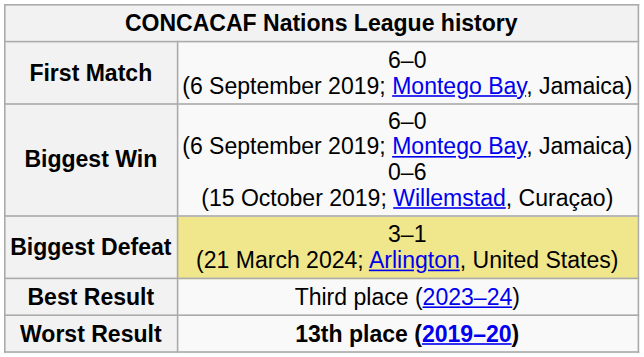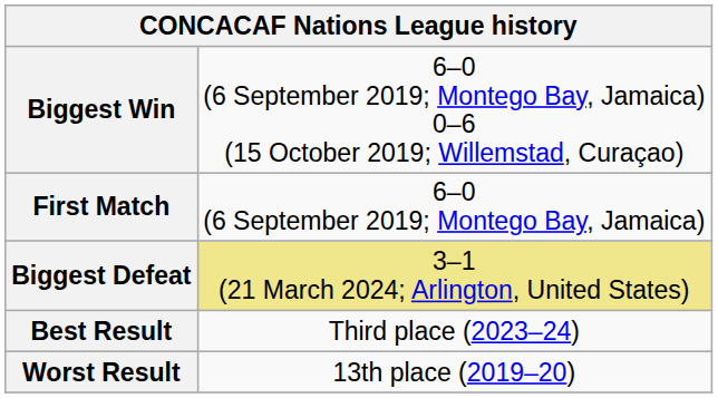 <table class="wikitable collapsible collapsed" style="text-align: center;font-size:90%;">
 <tr>
 <th colspan=2>CONCACAF Nations League history</th>
 </tr>
 <tr>
+<th>Biggest Win</th>
+<td> 6–0 <br>(6 September 2019; <a href='#'>Montego Bay</a>, Jamaica)<br> 0–6 <br>(15 October 2019; <a href='#'>Willemstad</a>, Curaçao)</td>
+</tr>
+<tr>
 <th>First Match</th>
 <td> 6–0 <br>(6 September 2019; <a href='#'>Montego Bay</a>, Jamaica)</td>
-</tr>
-<tr>
-<th>Biggest Win</th>
-<td> 6–0 <br>(6 September 2019; <a href='#'>Montego Bay</a>, Jamaica)<br> 0–6 <br>(15 October 2019; <a href='#'>Willemstad</a>, Curaçao)</td>
 </tr>
 <tr>
 <th>Biggest Defeat</th>
 <td style="background: khaki;"> 3–1  <br>(21 March 2024; <a href='#'>Arlington</a>, United States)</td>
 </tr>
 <tr>
 <th>Best Result</th>
 <td>Third place (<a href='#'>2023–24</a>)</td>
 </tr>
 <tr>
 <th>Worst Result</th>
-<td><strong>13th place (<a href='#'>2019–20</a>)</strong></td>
+<td>13th place (<a href='#'>2019–20</a>)</td>
 </tr>
 </table>
